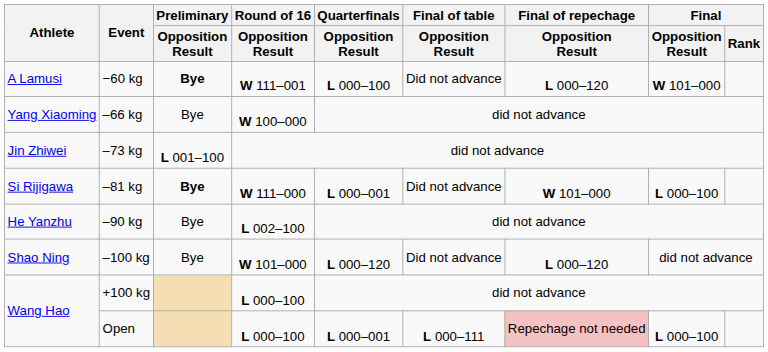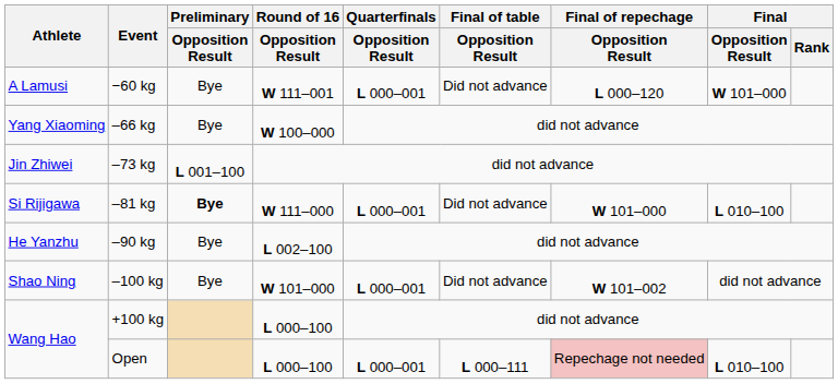 <table class=wikitable style="font-size:90%">
 <tr>
 <th rowspan=2>Athlete</th>
 <th rowspan=2>Event</th>
 <th>Preliminary</th>
 <th>Round of 16</th>
 <th>Quarterfinals</th>
 <th>Final of table</th>
 <th>Final of repechage</th>
 <th colspan=2>Final</th>
 </tr>
 <tr>
 <th>Opposition<br>Result</th>
 <th>Opposition<br>Result</th>
 <th>Opposition<br>Result</th>
 <th>Opposition<br>Result</th>
 <th>Opposition<br>Result</th>
 <th>Opposition<br>Result</th>
 <th>Rank</th>
 </tr>
 <tr>
 <td><a href='#'>A Lamusi</a></td>
 <td>−60 kg</td>
-<td align=center><strong>Bye</strong></td>
+<td align=center>Bye</td>
 <td align=center><br><strong>W</strong> 111–001</td>
-<td align=center><br><strong>L</strong> 000–100</td>
+<td align=center><br><strong>L</strong> 000–001</td>
 <td align=center>Did not advance</td>
 <td align=center><br><strong>L</strong> 000–120</td>
 <td align=center><br><strong>W</strong> 101–000</td>
 <td align=center></td>
 </tr>
 <tr>
 <td><a href='#'>Yang Xiaoming</a></td>
 <td>–66 kg</td>
 <td align=center>Bye</td>
 <td align=center><br><strong>W</strong> 100–000</td>
 <td style="text-align:center;" colspan="5">did not advance</td>
 </tr>
 <tr>
 <td><a href='#'>Jin Zhiwei</a></td>
 <td>–73 kg</td>
 <td align=center><br><strong>L</strong> 001–100</td>
 <td style="text-align:center;" colspan="6">did not advance</td>
 </tr>
 <tr>
 <td><a href='#'>Si Rijigawa</a></td>
 <td>–81 kg</td>
 <td align=center><strong>Bye</strong></td>
 <td align=center><br><strong>W</strong> 111–000</td>
 <td align=center><br><strong>L</strong> 000–001</td>
 <td align=center>Did not advance</td>
 <td align=center><br><strong>W</strong> 101–000</td>
-<td align=center><br><strong>L</strong> 000–100</td>
+<td align=center><br><strong>L</strong> 010–100</td>
 <td></td>
 </tr>
 <tr>
 <td><a href='#'>He Yanzhu</a></td>
 <td>–90 kg</td>
 <td align=center>Bye</td>
 <td align=center><br><strong>L</strong> 002–100</td>
 <td style="text-align:center;" colspan="5">did not advance</td>
 </tr>
 <tr>
 <td><a href='#'>Shao Ning</a></td>
 <td>–100 kg</td>
 <td align=center>Bye</td>
 <td align=center><br><strong>W</strong> 101–000</td>
-<td align=center><br><strong>L</strong> 000–120</td>
+<td align=center><br><strong>L</strong> 000–001</td>
 <td align=center>Did not advance</td>
-<td align=center><br><strong>L</strong> 000–120</td>
+<td align=center><br><strong>W</strong> 101–002</td>
 <td style="text-align:center;" colspan="2">did not advance</td>
 </tr>
 <tr>
 <td rowspan=2><a href='#'>Wang Hao</a></td>
 <td align=center>+100 kg</td>
 <td style="background:wheat;"></td>
 <td align=center><br><strong>L</strong> 000–100</td>
 <td style="text-align:center;" colspan="5">did not advance</td>
 </tr>
 <tr>
 <td>Open</td>
 <td style="background:wheat;"></td>
 <td align=center><br><strong>L</strong> 000–100</td>
 <td align=center><br><strong>L</strong> 000–001</td>
 <td align=center><br><strong>L</strong> 000–111</td>
 <td style="background:#f4c2c2; text-align:center;">Repechage not needed</td>
-<td align=center><br><strong>L</strong> 000–100</td>
+<td align=center><br><strong>L</strong> 010–100</td>
 <td></td>
 </tr>
 </table>
